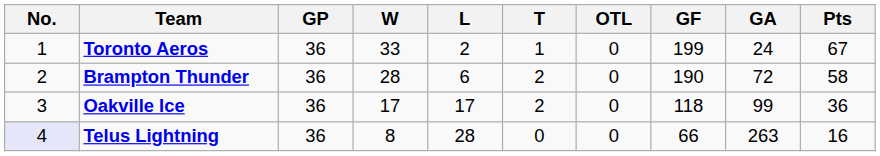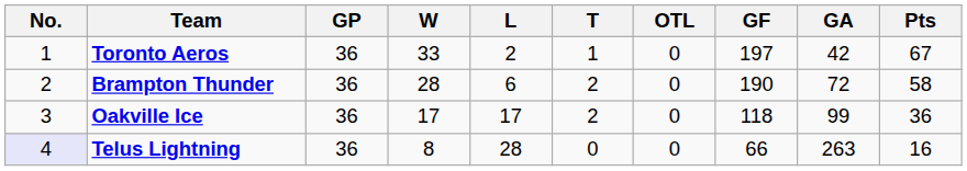 <table class="wikitable sortable">
 <tr>
 <th bgcolor="#DDDDFF" width="7.5%" title="Division rank">No.</th>
 <th bgcolor="#DDDDFF" width="20%">Team</th>
 <th bgcolor="#DDDDFF" width="7.5%" title="Games played" class="unsortable">GP</th>
 <th bgcolor="#DDDDFF" width="7.5%" title="Wins">W</th>
 <th bgcolor="#DDDDFF" width="7.5%" title="Losses">L</th>
 <th bgcolor="#DDDDFF" width="7.5%" title="Ties">T</th>
 <th bgcolor="#DDDDFF" width="7.5%" title="Overtime Losses">OTL</th>
 <th bgcolor="#DDDDFF" width="7.5%" title="Goals for">GF</th>
 <th bgcolor="#DDDDFF" width="7.5%" title="Goals against">GA</th>
 <th bgcolor="#DDDDFF" width="7.5%" title="Points">Pts</th>
 </tr>
 <tr align=center>
 <td>1</td>
 <td align=left><strong><a href='#'>Toronto Aeros</a></strong></td>
 <td>36</td>
 <td>33</td>
 <td>2</td>
 <td>1</td>
 <td>0</td>
-<td>199</td>
-<td>24</td>
+<td>197</td>
+<td>42</td>
 <td>67</td>
 </tr>
 <tr align=center>
 <td>2</td>
 <td align=left><strong><a href='#'>Brampton Thunder</a></strong></td>
 <td>36</td>
 <td>28</td>
 <td>6</td>
 <td>2</td>
 <td>0</td>
 <td>190</td>
 <td>72</td>
 <td>58</td>
 </tr>
 <tr align=center>
 <td>3</td>
 <td align=left><strong><a href='#'>Oakville Ice</a></strong></td>
 <td>36</td>
 <td>17</td>
 <td>17</td>
 <td>2</td>
 <td>0</td>
 <td>118</td>
 <td>99</td>
 <td>36</td>
 </tr>
 <tr align=center>
 <td style="background: lavender;">4</td>
 <td align=left><strong><a href='#'>Telus Lightning</a></strong></td>
 <td>36</td>
 <td>8</td>
 <td>28</td>
 <td>0</td>
 <td>0</td>
 <td>66</td>
 <td>263</td>
 <td>16</td>
 </tr>
 </table>
